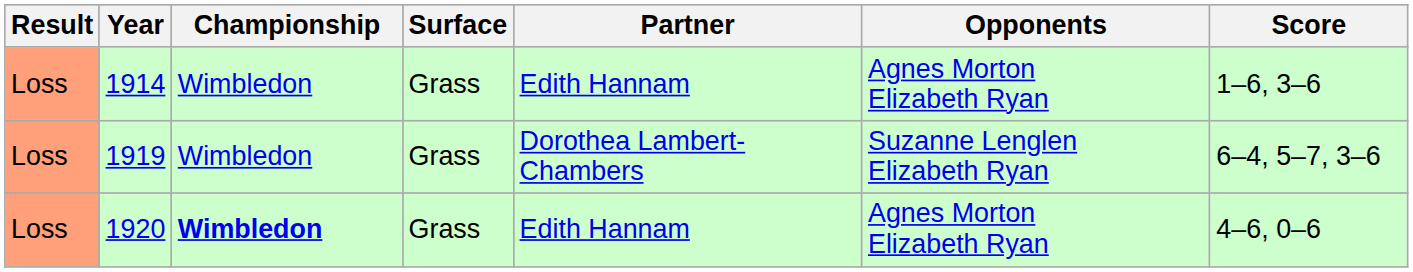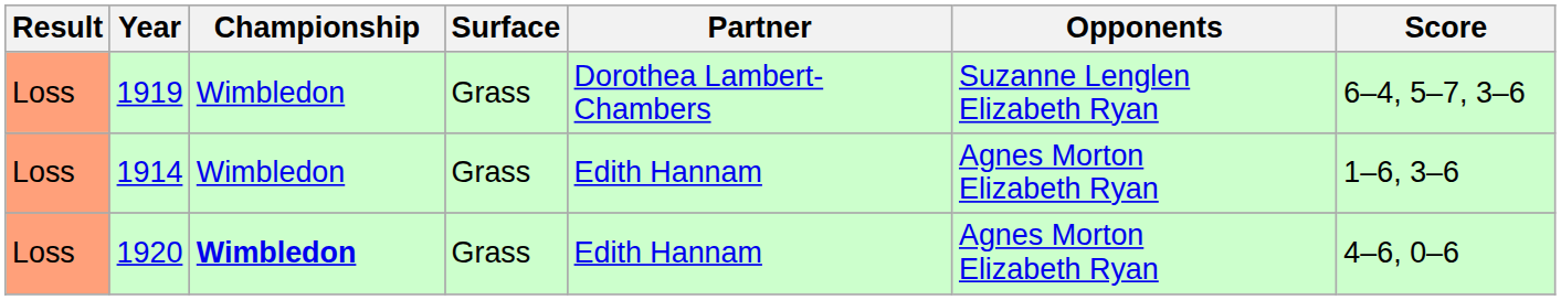 <table class="sortable wikitable">
 <tr>
 <th style="width:40px">Result</th>
 <th style="width:30px">Year</th>
 <th style="width:130px">Championship</th>
 <th style="width:50px">Surface</th>
 <th style="width:200px">Partner</th>
 <th style="width:200px">Opponents</th>
 <th style="width:110px" class="unsortable">Score</th>
 </tr>
 <tr style="background:#cfc">
 <td style="background:#ffa07a;">Loss</td>
+<td><a href='#'>1919</a></td>
+<td><a href='#'>Wimbledon</a></td>
+<td>Grass</td>
+<td> <a href='#'>Dorothea Lambert-Chambers</a></td>
+<td> <a href='#'>Suzanne Lenglen</a> <br>  <a href='#'>Elizabeth Ryan</a></td>
+<td>6–4, 5–7, 3–6</td>
+</tr>
+<tr style="background:#cfc">
+<td style="background:#ffa07a;">Loss</td>
 <td><a href='#'>1914</a></td>
 <td><a href='#'>Wimbledon</a></td>
 <td>Grass</td>
 <td> <a href='#'>Edith Hannam</a></td>
 <td> <a href='#'>Agnes Morton</a> <br>  <a href='#'>Elizabeth Ryan</a></td>
 <td>1–6, 3–6</td>
-</tr>
-<tr style="background:#cfc">
-<td style="background:#ffa07a;">Loss</td>
-<td><a href='#'>1919</a></td>
-<td><a href='#'>Wimbledon</a></td>
-<td>Grass</td>
-<td> <a href='#'>Dorothea Lambert-Chambers</a></td>
-<td> <a href='#'>Suzanne Lenglen</a> <br>  <a href='#'>Elizabeth Ryan</a></td>
-<td>6–4, 5–7, 3–6</td>
 </tr>
 <tr style="background:#cfc">
 <td style="background:#ffa07a;">Loss</td>
 <td><a href='#'>1920</a></td>
 <td><strong><a href='#'>Wimbledon</a></strong></td>
 <td>Grass</td>
 <td> <a href='#'>Edith Hannam</a></td>
 <td> <a href='#'>Agnes Morton</a> <br>  <a href='#'>Elizabeth Ryan</a></td>
 <td>4–6, 0–6</td>
 </tr>
 </table>
